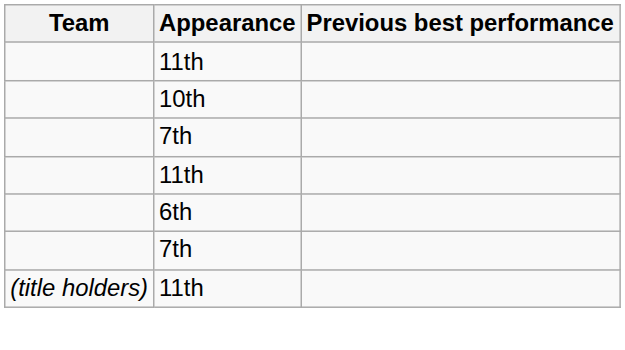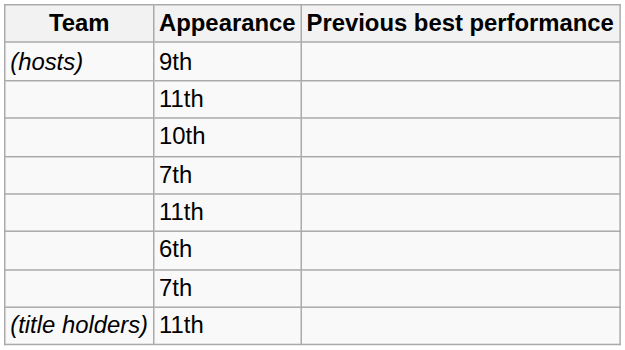 <table class="wikitable sortable">
 <tr>
 <th>Team</th>
 <th data-sort-type="number">Appearance</th>
 <th>Previous best performance</th>
+</tr>
+<tr>
+<td> <em>(hosts)</em></td>
+<td>9th</td>
+<td></td>
 </tr>
 <tr>
 <td></td>
 <td>11th</td>
 <td></td>
 </tr>
 <tr>
 <td></td>
 <td>10th</td>
 <td></td>
 </tr>
 <tr>
 <td></td>
 <td>7th</td>
 <td></td>
 </tr>
 <tr>
 <td></td>
 <td>11th</td>
 <td></td>
 </tr>
 <tr>
 <td></td>
 <td>6th</td>
 <td></td>
 </tr>
 <tr>
 <td></td>
 <td>7th</td>
 <td></td>
 </tr>
 <tr>
 <td> <em>(title holders)</em></td>
 <td>11th</td>
 <td></td>
 </tr>
 </table>
